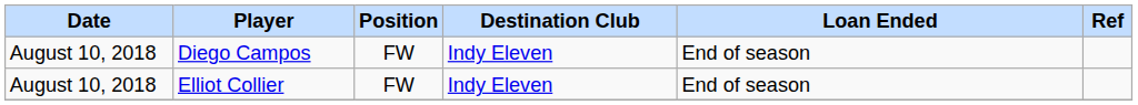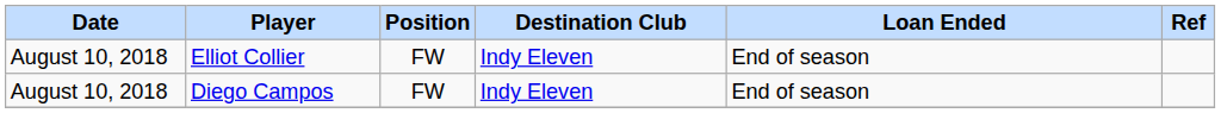 <table class="wikitable" style="text-align:left; font-size:95%;">
 <tr>
 <th style="background:#c2ddff; width:120px;">Date</th>
 <th style="background:#c2ddff; width:130px;">Player</th>
 <th style="background:#c2ddff; width:50px;">Position</th>
 <th style="background:#c2ddff; width:170px;">Destination Club</th>
 <th style="background:#c2ddff; width:300px;">Loan Ended</th>
 <th style="background:#c2ddff; width:30px;">Ref</th>
 </tr>
 <tr>
 <td>August 10, 2018</td>
-<td> <a href='#'>Diego Campos</a></td>
+<td> <a href='#'>Elliot Collier</a></td>
 <td align=center>FW</td>
 <td> <a href='#'>Indy Eleven</a></td>
 <td>End of season</td>
 <td></td>
 </tr>
 <tr>
 <td>August 10, 2018</td>
-<td> <a href='#'>Elliot Collier</a></td>
+<td> <a href='#'>Diego Campos</a></td>
 <td align=center>FW</td>
 <td> <a href='#'>Indy Eleven</a></td>
 <td>End of season</td>
 <td></td>
 </tr>
 <tr>
 </tr>
 </table>
